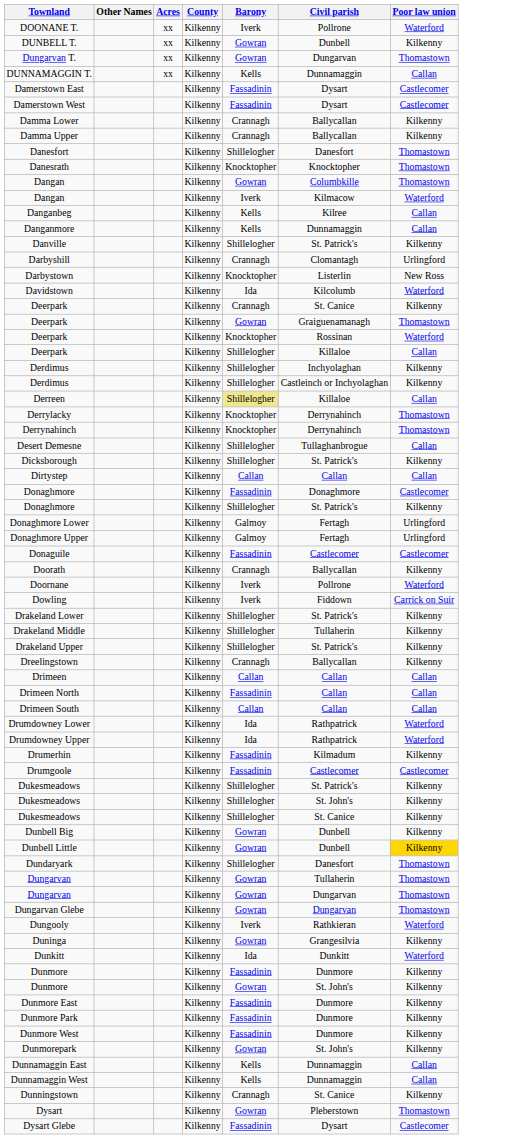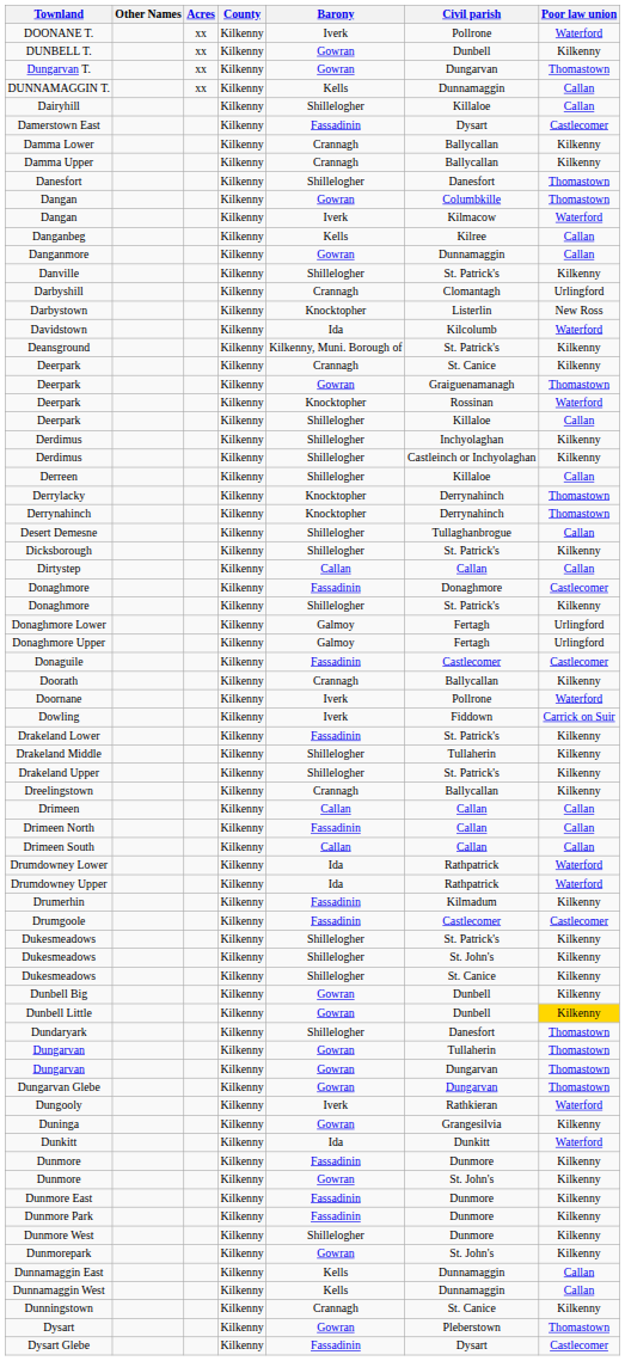 <table class="wikitable sortable" style="border:1px; text-align:center">
 <tr>
 <th><a href='#'>Townland</a></th>
 <th>Other Names</th>
 <th><a href='#'>Acres</a></th>
 <th><a href='#'>County</a></th>
 <th><a href='#'>Barony</a></th>
 <th><a href='#'>Civil parish</a></th>
 <th><a href='#'>Poor law union</a></th>
 </tr>
 <tr>
 <td>DOONANE T.</td>
 <td></td>
 <td>xx</td>
 <td>Kilkenny</td>
 <td>Iverk</td>
 <td>Pollrone</td>
 <td><a href='#'>Waterford</a></td>
 </tr>
 <tr>
 <td>DUNBELL T.</td>
 <td></td>
 <td>xx</td>
 <td>Kilkenny</td>
 <td><a href='#'>Gowran</a></td>
 <td>Dunbell</td>
 <td>Kilkenny</td>
 </tr>
 <tr>
 <td><a href='#'>Dungarvan</a> T.</td>
 <td></td>
 <td>xx</td>
 <td>Kilkenny</td>
 <td><a href='#'>Gowran</a></td>
 <td>Dungarvan</td>
 <td><a href='#'>Thomastown</a></td>
 </tr>
 <tr>
 <td>DUNNAMAGGIN T.</td>
 <td></td>
 <td>xx</td>
 <td>Kilkenny</td>
 <td>Kells</td>
 <td>Dunnamaggin</td>
 <td><a href='#'>Callan</a></td>
 </tr>
 <tr>
-<td>Damerstown East</td>
+<td>Dairyhill</td>
 <td></td>
 <td></td>
 <td>Kilkenny</td>
-<td><a href='#'>Fassadinin</a></td>
-<td>Dysart</td>
-<td><a href='#'>Castlecomer</a></td>
+<td>Shillelogher</td>
+<td>Killaloe</td>
+<td><a href='#'>Callan</a></td>
 </tr>
 <tr>
-<td>Damerstown West</td>
+<td>Damerstown East</td>
 <td></td>
 <td></td>
 <td>Kilkenny</td>
 <td><a href='#'>Fassadinin</a></td>
 <td>Dysart</td>
 <td><a href='#'>Castlecomer</a></td>
 </tr>
 <tr>
 <td>Damma Lower</td>
 <td></td>
 <td></td>
 <td>Kilkenny</td>
 <td>Crannagh</td>
 <td>Ballycallan</td>
 <td>Kilkenny</td>
 </tr>
 <tr>
 <td>Damma Upper</td>
 <td></td>
 <td></td>
 <td>Kilkenny</td>
 <td>Crannagh</td>
 <td>Ballycallan</td>
 <td>Kilkenny</td>
 </tr>
 <tr>
 <td>Danesfort</td>
 <td></td>
 <td></td>
 <td>Kilkenny</td>
 <td>Shillelogher</td>
 <td>Danesfort</td>
 <td><a href='#'>Thomastown</a></td>
 </tr>
 <tr>
-<td>Danesrath</td>
-<td></td>
-<td></td>
-<td>Kilkenny</td>
-<td>Knocktopher</td>
-<td>Knocktopher</td>
-<td><a href='#'>Thomastown</a></td>
-</tr>
-<tr>
 <td>Dangan</td>
 <td></td>
 <td></td>
 <td>Kilkenny</td>
 <td><a href='#'>Gowran</a></td>
 <td><a href='#'>Columbkille</a></td>
 <td><a href='#'>Thomastown</a></td>
 </tr>
 <tr>
 <td>Dangan</td>
 <td></td>
 <td></td>
 <td>Kilkenny</td>
 <td>Iverk</td>
 <td>Kilmacow</td>
 <td><a href='#'>Waterford</a></td>
 </tr>
 <tr>
 <td>Danganbeg</td>
 <td></td>
 <td></td>
 <td>Kilkenny</td>
 <td>Kells</td>
 <td>Kilree</td>
 <td><a href='#'>Callan</a></td>
 </tr>
 <tr>
 <td>Danganmore</td>
 <td></td>
 <td></td>
 <td>Kilkenny</td>
-<td>Kells</td>
+<td><a href='#'>Gowran</a></td>
 <td>Dunnamaggin</td>
 <td><a href='#'>Callan</a></td>
 </tr>
 <tr>
 <td>Danville</td>
 <td></td>
 <td></td>
 <td>Kilkenny</td>
 <td>Shillelogher</td>
 <td>St. Patrick's</td>
 <td>Kilkenny</td>
 </tr>
 <tr>
 <td>Darbyshill</td>
 <td></td>
 <td></td>
 <td>Kilkenny</td>
 <td>Crannagh</td>
 <td>Clomantagh</td>
 <td>Urlingford</td>
 </tr>
 <tr>
 <td>Darbystown</td>
 <td></td>
 <td></td>
 <td>Kilkenny</td>
 <td>Knocktopher</td>
 <td>Listerlin</td>
 <td>New Ross</td>
 </tr>
 <tr>
 <td>Davidstown</td>
 <td></td>
 <td></td>
 <td>Kilkenny</td>
 <td>Ida</td>
 <td>Kilcolumb</td>
 <td><a href='#'>Waterford</a></td>
+</tr>
+<tr>
+<td>Deansground</td>
+<td></td>
+<td></td>
+<td>Kilkenny</td>
+<td>Kilkenny, Muni. Borough of</td>
+<td>St. Patrick's</td>
+<td>Kilkenny</td>
 </tr>
 <tr>
 <td>Deerpark</td>
 <td></td>
 <td></td>
 <td>Kilkenny</td>
 <td>Crannagh</td>
 <td>St. Canice</td>
 <td>Kilkenny</td>
 </tr>
 <tr>
 <td>Deerpark</td>
 <td></td>
 <td></td>
 <td>Kilkenny</td>
 <td><a href='#'>Gowran</a></td>
 <td>Graiguenamanagh</td>
 <td><a href='#'>Thomastown</a></td>
 </tr>
 <tr>
 <td>Deerpark</td>
 <td></td>
 <td></td>
 <td>Kilkenny</td>
 <td>Knocktopher</td>
 <td>Rossinan</td>
 <td><a href='#'>Waterford</a></td>
 </tr>
 <tr>
 <td>Deerpark</td>
 <td></td>
 <td></td>
 <td>Kilkenny</td>
 <td>Shillelogher</td>
 <td>Killaloe</td>
 <td><a href='#'>Callan</a></td>
 </tr>
 <tr>
 <td>Derdimus</td>
 <td></td>
 <td></td>
 <td>Kilkenny</td>
 <td>Shillelogher</td>
 <td>Inchyolaghan</td>
 <td>Kilkenny</td>
 </tr>
 <tr>
 <td>Derdimus</td>
 <td></td>
 <td></td>
 <td>Kilkenny</td>
 <td>Shillelogher</td>
 <td>Castleinch or Inchyolaghan</td>
 <td>Kilkenny</td>
 </tr>
 <tr>
 <td>Derreen</td>
 <td></td>
 <td></td>
 <td>Kilkenny</td>
-<td style="background: khaki;">Shillelogher</td>
+<td>Shillelogher</td>
 <td>Killaloe</td>
 <td><a href='#'>Callan</a></td>
 </tr>
 <tr>
 <td>Derrylacky</td>
 <td></td>
 <td></td>
 <td>Kilkenny</td>
 <td>Knocktopher</td>
 <td>Derrynahinch</td>
 <td><a href='#'>Thomastown</a></td>
 </tr>
 <tr>
 <td>Derrynahinch</td>
 <td></td>
 <td></td>
 <td>Kilkenny</td>
 <td>Knocktopher</td>
 <td>Derrynahinch</td>
 <td><a href='#'>Thomastown</a></td>
 </tr>
 <tr>
 <td>Desert Demesne</td>
 <td></td>
 <td></td>
 <td>Kilkenny</td>
 <td>Shillelogher</td>
 <td>Tullaghanbrogue</td>
 <td><a href='#'>Callan</a></td>
 </tr>
 <tr>
 <td>Dicksborough</td>
 <td></td>
 <td></td>
 <td>Kilkenny</td>
 <td>Shillelogher</td>
 <td>St. Patrick's</td>
 <td>Kilkenny</td>
 </tr>
 <tr>
 <td>Dirtystep</td>
 <td></td>
 <td></td>
 <td>Kilkenny</td>
 <td><a href='#'>Callan</a></td>
 <td><a href='#'>Callan</a></td>
 <td><a href='#'>Callan</a></td>
 </tr>
 <tr>
 <td>Donaghmore</td>
 <td></td>
 <td></td>
 <td>Kilkenny</td>
 <td><a href='#'>Fassadinin</a></td>
 <td>Donaghmore</td>
 <td><a href='#'>Castlecomer</a></td>
 </tr>
 <tr>
 <td>Donaghmore</td>
 <td></td>
 <td></td>
 <td>Kilkenny</td>
 <td>Shillelogher</td>
 <td>St. Patrick's</td>
 <td>Kilkenny</td>
 </tr>
 <tr>
 <td>Donaghmore Lower</td>
 <td></td>
 <td></td>
 <td>Kilkenny</td>
 <td>Galmoy</td>
 <td>Fertagh</td>
 <td>Urlingford</td>
 </tr>
 <tr>
 <td>Donaghmore Upper</td>
 <td></td>
 <td></td>
 <td>Kilkenny</td>
 <td>Galmoy</td>
 <td>Fertagh</td>
 <td>Urlingford</td>
 </tr>
 <tr>
 <td>Donaguile</td>
 <td></td>
 <td></td>
 <td>Kilkenny</td>
 <td><a href='#'>Fassadinin</a></td>
 <td><a href='#'>Castlecomer</a></td>
 <td><a href='#'>Castlecomer</a></td>
 </tr>
 <tr>
 <td>Doorath</td>
 <td></td>
 <td></td>
 <td>Kilkenny</td>
 <td>Crannagh</td>
 <td>Ballycallan</td>
 <td>Kilkenny</td>
 </tr>
 <tr>
 <td>Doornane</td>
 <td></td>
 <td></td>
 <td>Kilkenny</td>
 <td>Iverk</td>
 <td>Pollrone</td>
 <td><a href='#'>Waterford</a></td>
 </tr>
 <tr>
 <td>Dowling</td>
 <td></td>
 <td></td>
 <td>Kilkenny</td>
 <td>Iverk</td>
 <td>Fiddown</td>
 <td><a href='#'>Carrick on Suir</a></td>
 </tr>
 <tr>
 <td>Drakeland Lower</td>
 <td></td>
 <td></td>
 <td>Kilkenny</td>
-<td>Shillelogher</td>
+<td><a href='#'>Fassadinin</a></td>
 <td>St. Patrick's</td>
 <td>Kilkenny</td>
 </tr>
 <tr>
 <td>Drakeland Middle</td>
 <td></td>
 <td></td>
 <td>Kilkenny</td>
 <td>Shillelogher</td>
 <td>Tullaherin</td>
 <td>Kilkenny</td>
 </tr>
 <tr>
 <td>Drakeland Upper</td>
 <td></td>
 <td></td>
 <td>Kilkenny</td>
 <td>Shillelogher</td>
 <td>St. Patrick's</td>
 <td>Kilkenny</td>
 </tr>
 <tr>
 <td>Dreelingstown</td>
 <td></td>
 <td></td>
 <td>Kilkenny</td>
 <td>Crannagh</td>
 <td>Ballycallan</td>
 <td>Kilkenny</td>
 </tr>
 <tr>
 <td>Drimeen</td>
 <td></td>
 <td></td>
 <td>Kilkenny</td>
 <td><a href='#'>Callan</a></td>
 <td><a href='#'>Callan</a></td>
 <td><a href='#'>Callan</a></td>
 </tr>
 <tr>
 <td>Drimeen North</td>
 <td></td>
 <td></td>
 <td>Kilkenny</td>
 <td><a href='#'>Fassadinin</a></td>
 <td><a href='#'>Callan</a></td>
 <td><a href='#'>Callan</a></td>
 </tr>
 <tr>
 <td>Drimeen South</td>
 <td></td>
 <td></td>
 <td>Kilkenny</td>
 <td><a href='#'>Callan</a></td>
 <td><a href='#'>Callan</a></td>
 <td><a href='#'>Callan</a></td>
 </tr>
 <tr>
 <td>Drumdowney Lower</td>
 <td></td>
 <td></td>
 <td>Kilkenny</td>
 <td>Ida</td>
 <td>Rathpatrick</td>
 <td><a href='#'>Waterford</a></td>
 </tr>
 <tr>
 <td>Drumdowney Upper</td>
 <td></td>
 <td></td>
 <td>Kilkenny</td>
 <td>Ida</td>
 <td>Rathpatrick</td>
 <td><a href='#'>Waterford</a></td>
 </tr>
 <tr>
 <td>Drumerhin</td>
 <td></td>
 <td></td>
 <td>Kilkenny</td>
 <td><a href='#'>Fassadinin</a></td>
 <td>Kilmadum</td>
 <td>Kilkenny</td>
 </tr>
 <tr>
 <td>Drumgoole</td>
 <td></td>
 <td></td>
 <td>Kilkenny</td>
 <td><a href='#'>Fassadinin</a></td>
 <td><a href='#'>Castlecomer</a></td>
 <td><a href='#'>Castlecomer</a></td>
 </tr>
 <tr>
 <td>Dukesmeadows</td>
 <td></td>
 <td></td>
 <td>Kilkenny</td>
 <td>Shillelogher</td>
 <td>St. Patrick's</td>
 <td>Kilkenny</td>
 </tr>
 <tr>
 <td>Dukesmeadows</td>
 <td></td>
 <td></td>
 <td>Kilkenny</td>
 <td>Shillelogher</td>
 <td>St. John's</td>
 <td>Kilkenny</td>
 </tr>
 <tr>
 <td>Dukesmeadows</td>
 <td></td>
 <td></td>
 <td>Kilkenny</td>
 <td>Shillelogher</td>
 <td>St. Canice</td>
 <td>Kilkenny</td>
 </tr>
 <tr>
 <td>Dunbell Big</td>
 <td></td>
 <td></td>
 <td>Kilkenny</td>
 <td><a href='#'>Gowran</a></td>
 <td>Dunbell</td>
 <td>Kilkenny</td>
 </tr>
 <tr>
 <td>Dunbell Little</td>
 <td></td>
 <td></td>
 <td>Kilkenny</td>
 <td><a href='#'>Gowran</a></td>
 <td>Dunbell</td>
 <td style="background: gold;">Kilkenny</td>
 </tr>
 <tr>
 <td>Dundaryark</td>
 <td></td>
 <td></td>
 <td>Kilkenny</td>
 <td>Shillelogher</td>
 <td>Danesfort</td>
 <td><a href='#'>Thomastown</a></td>
 </tr>
 <tr>
 <td><a href='#'>Dungarvan</a></td>
 <td></td>
 <td></td>
 <td>Kilkenny</td>
 <td><a href='#'>Gowran</a></td>
 <td>Tullaherin</td>
 <td><a href='#'>Thomastown</a></td>
 </tr>
 <tr>
 <td><a href='#'>Dungarvan</a></td>
 <td></td>
 <td></td>
 <td>Kilkenny</td>
 <td><a href='#'>Gowran</a></td>
 <td>Dungarvan</td>
 <td><a href='#'>Thomastown</a></td>
 </tr>
 <tr>
 <td>Dungarvan Glebe</td>
 <td></td>
 <td></td>
 <td>Kilkenny</td>
 <td><a href='#'>Gowran</a></td>
 <td><a href='#'>Dungarvan</a></td>
 <td><a href='#'>Thomastown</a></td>
 </tr>
 <tr>
 <td>Dungooly</td>
 <td></td>
 <td></td>
 <td>Kilkenny</td>
 <td>Iverk</td>
 <td>Rathkieran</td>
 <td><a href='#'>Waterford</a></td>
 </tr>
 <tr>
 <td>Duninga</td>
 <td></td>
 <td></td>
 <td>Kilkenny</td>
 <td><a href='#'>Gowran</a></td>
 <td>Grangesilvia</td>
 <td>Kilkenny</td>
 </tr>
 <tr>
 <td>Dunkitt</td>
 <td></td>
 <td></td>
 <td>Kilkenny</td>
 <td>Ida</td>
 <td>Dunkitt</td>
 <td><a href='#'>Waterford</a></td>
 </tr>
 <tr>
 <td>Dunmore</td>
 <td></td>
 <td></td>
 <td>Kilkenny</td>
 <td><a href='#'>Fassadinin</a></td>
 <td>Dunmore</td>
 <td>Kilkenny</td>
 </tr>
 <tr>
 <td>Dunmore</td>
 <td></td>
 <td></td>
 <td>Kilkenny</td>
 <td><a href='#'>Gowran</a></td>
 <td>St. John's</td>
 <td>Kilkenny</td>
 </tr>
 <tr>
 <td>Dunmore East</td>
 <td></td>
 <td></td>
 <td>Kilkenny</td>
 <td><a href='#'>Fassadinin</a></td>
 <td>Dunmore</td>
 <td>Kilkenny</td>
 </tr>
 <tr>
 <td>Dunmore Park</td>
 <td></td>
 <td></td>
 <td>Kilkenny</td>
 <td><a href='#'>Fassadinin</a></td>
 <td>Dunmore</td>
 <td>Kilkenny</td>
 </tr>
 <tr>
 <td>Dunmore West</td>
 <td></td>
 <td></td>
 <td>Kilkenny</td>
-<td><a href='#'>Fassadinin</a></td>
+<td>Shillelogher</td>
 <td>Dunmore</td>
 <td>Kilkenny</td>
 </tr>
 <tr>
 <td>Dunmorepark</td>
 <td></td>
 <td></td>
 <td>Kilkenny</td>
 <td><a href='#'>Gowran</a></td>
 <td>St. John's</td>
 <td>Kilkenny</td>
 </tr>
 <tr>
 <td>Dunnamaggin East</td>
 <td></td>
 <td></td>
 <td>Kilkenny</td>
 <td>Kells</td>
 <td>Dunnamaggin</td>
 <td><a href='#'>Callan</a></td>
 </tr>
 <tr>
 <td>Dunnamaggin West</td>
 <td></td>
 <td></td>
 <td>Kilkenny</td>
 <td>Kells</td>
 <td>Dunnamaggin</td>
 <td><a href='#'>Callan</a></td>
 </tr>
 <tr>
 <td>Dunningstown</td>
 <td></td>
 <td></td>
 <td>Kilkenny</td>
 <td>Crannagh</td>
 <td>St. Canice</td>
 <td>Kilkenny</td>
 </tr>
 <tr>
 <td>Dysart</td>
 <td></td>
 <td></td>
 <td>Kilkenny</td>
 <td><a href='#'>Gowran</a></td>
 <td>Pleberstown</td>
 <td><a href='#'>Thomastown</a></td>
 </tr>
 <tr>
 <td>Dysart Glebe</td>
 <td></td>
 <td></td>
 <td>Kilkenny</td>
 <td><a href='#'>Fassadinin</a></td>
 <td>Dysart</td>
 <td><a href='#'>Castlecomer</a></td>
 </tr>
 </table>
